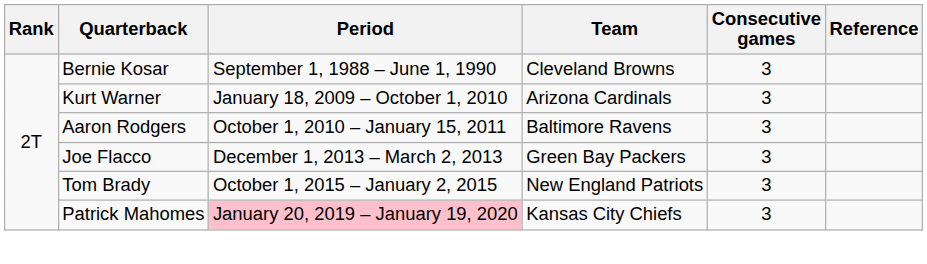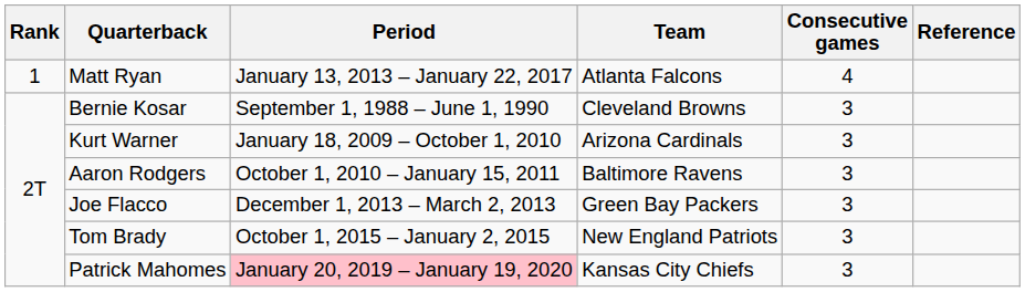 <table class="wikitable">
 <tr>
 <th>Rank</th>
 <th>Quarterback</th>
 <th>Period</th>
 <th>Team</th>
 <th>Consecutive<br>games</th>
 <th>Reference</th>
+</tr>
+<tr>
+<td style="text-align:center;">1</td>
+<td>Matt Ryan</td>
+<td>January 13, 2013 – January 22, 2017</td>
+<td>Atlanta Falcons</td>
+<td style="text-align:center;">4</td>
+<td style="text-align:center;"></td>
 </tr>
 <tr>
 <td style="text-align:center;" rowspan="6">2T</td>
 <td>Bernie Kosar</td>
 <td>September 1, 1988 – June 1, 1990</td>
 <td>Cleveland Browns</td>
 <td style="text-align:center;">3</td>
 <td style="text-align:center;"></td>
 </tr>
 <tr>
 <td>Kurt Warner</td>
 <td>January 18, 2009 – October 1, 2010</td>
 <td>Arizona Cardinals</td>
 <td style="text-align:center;">3</td>
 <td style="text-align:center;"></td>
 </tr>
 <tr>
 <td>Aaron Rodgers</td>
 <td>October 1, 2010 – January 15, 2011</td>
 <td>Baltimore Ravens</td>
 <td style="text-align:center;">3</td>
 <td style="text-align:center;"></td>
 </tr>
 <tr>
 <td>Joe Flacco</td>
 <td>December 1, 2013 – March 2, 2013</td>
 <td>Green Bay Packers</td>
 <td style="text-align:center;">3</td>
 <td style="text-align:center;"></td>
 </tr>
 <tr>
 <td>Tom Brady</td>
 <td>October 1, 2015 – January 2, 2015</td>
 <td>New England Patriots</td>
 <td style="text-align:center;">3</td>
 <td style="text-align:center;"></td>
 </tr>
 <tr>
 <td>Patrick Mahomes</td>
 <td style="background: pink;">January 20, 2019 – January 19, 2020</td>
 <td>Kansas City Chiefs</td>
 <td style="text-align:center;">3</td>
 <td style="text-align:center;"></td>
 </tr>
 </table>
